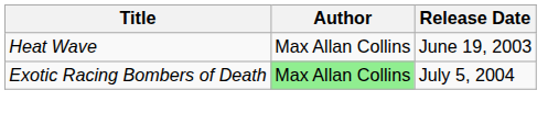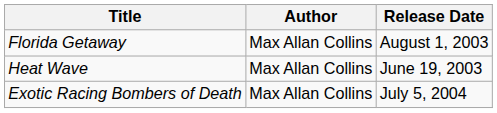 <table class="wikitable">
 <tr>
 <th>Title</th>
 <th>Author</th>
 <th>Release Date</th>
+</tr>
+<tr>
+<td><em>Florida Getaway</em></td>
+<td>Max Allan Collins</td>
+<td>August 1, 2003</td>
 </tr>
 <tr>
 <td><em>Heat Wave</em></td>
 <td>Max Allan Collins</td>
 <td>June 19, 2003</td>
 </tr>
 <tr>
 <td><em>Exotic Racing Bombers of Death</em></td>
-<td style="background: lightgreen;">Max Allan Collins</td>
+<td>Max Allan Collins</td>
 <td>July 5, 2004</td>
 </tr>
 </table>
